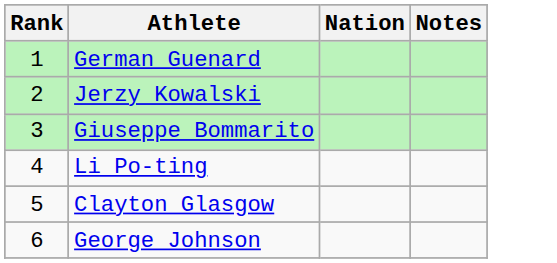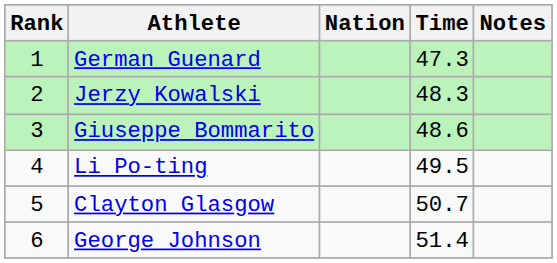 <table class="wikitable sortable" style="text-align:center">
 <tr>
 <th>Rank</th>
 <th>Athlete</th>
 <th>Nation</th>
+<th>Time</th>
 <th>Notes</th>
 </tr>
 <tr bgcolor=bbf3bb>
 <td>1</td>
 <td align=left><a href='#'>German Guenard</a></td>
 <td align=left></td>
+<td>47.3</td>
 <td></td>
 </tr>
 <tr align=center bgcolor=bbf3bb>
 <td>2</td>
 <td align=left><a href='#'>Jerzy Kowalski</a></td>
 <td align=left></td>
+<td>48.3</td>
 <td></td>
 </tr>
 <tr align=center bgcolor=bbf3bb>
 <td>3</td>
 <td align=left><a href='#'>Giuseppe Bommarito</a></td>
 <td align=left></td>
+<td>48.6</td>
 <td></td>
 </tr>
 <tr align=center>
 <td>4</td>
 <td align=left><a href='#'>Li Po-ting</a></td>
 <td align=left></td>
+<td>49.5</td>
 <td></td>
 </tr>
 <tr align=center>
 <td>5</td>
 <td align=left><a href='#'>Clayton Glasgow</a></td>
 <td align=left></td>
+<td>50.7</td>
 <td></td>
 </tr>
 <tr align=center>
 <td>6</td>
 <td align=left><a href='#'>George Johnson</a></td>
 <td align=left></td>
+<td>51.4</td>
 <td></td>
 </tr>
 </table>
